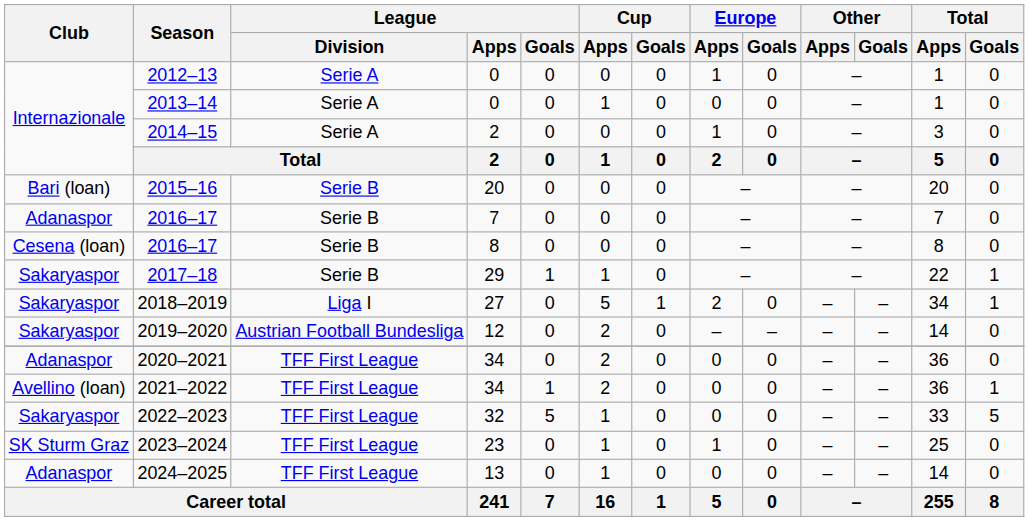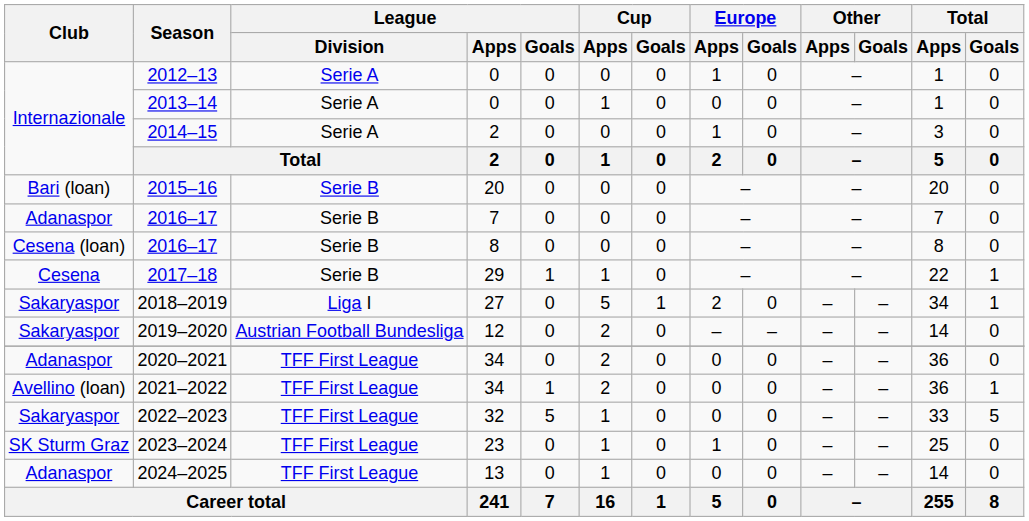 <table class="wikitable" style="text-align: center;">
 <tr>
 <th rowspan="2">Club</th>
 <th rowspan="2">Season</th>
 <th colspan="3">League</th>
 <th colspan="2">Cup</th>
 <th colspan="2"><a href='#'>Europe</a></th>
 <th colspan="2">Other</th>
 <th colspan="2">Total</th>
 </tr>
 <tr>
 <th>Division</th>
 <th>Apps</th>
 <th>Goals</th>
 <th>Apps</th>
 <th>Goals</th>
 <th>Apps</th>
 <th>Goals</th>
 <th>Apps</th>
 <th>Goals</th>
 <th>Apps</th>
 <th>Goals</th>
 </tr>
 <tr>
 <td rowspan="4" valign="center"><a href='#'>Internazionale</a></td>
 <td><a href='#'>2012–13</a></td>
 <td><a href='#'>Serie A</a></td>
 <td>0</td>
 <td>0</td>
 <td>0</td>
 <td>0</td>
 <td>1</td>
 <td>0</td>
 <td colspan="2">–</td>
 <td>1</td>
 <td>0</td>
 </tr>
 <tr>
 <td><a href='#'>2013–14</a></td>
 <td>Serie A</td>
 <td>0</td>
 <td>0</td>
 <td>1</td>
 <td>0</td>
 <td>0</td>
 <td>0</td>
 <td colspan="2">–</td>
 <td>1</td>
 <td>0</td>
 </tr>
 <tr>
 <td><a href='#'>2014–15</a></td>
 <td>Serie A</td>
 <td>2</td>
 <td>0</td>
 <td>0</td>
 <td>0</td>
 <td>1</td>
 <td>0</td>
 <td colspan="2">–</td>
 <td>3</td>
 <td>0</td>
 </tr>
 <tr>
 <th colspan="2">Total</th>
 <th>2</th>
 <th>0</th>
 <th>1</th>
 <th>0</th>
 <th>2</th>
 <th>0</th>
 <th colspan="2">–</th>
 <th>5</th>
 <th>0</th>
 </tr>
 <tr>
 <td><a href='#'>Bari</a> (loan)</td>
 <td><a href='#'>2015–16</a></td>
 <td><a href='#'>Serie B</a></td>
 <td>20</td>
 <td>0</td>
 <td>0</td>
 <td>0</td>
 <td colspan="2">–</td>
 <td colspan="2">–</td>
 <td>20</td>
 <td>0</td>
 </tr>
 <tr>
 <td><a href='#'>Adanaspor</a></td>
 <td><a href='#'>2016–17</a></td>
 <td>Serie B</td>
 <td>7</td>
 <td>0</td>
 <td>0</td>
 <td>0</td>
 <td colspan="2">–</td>
 <td colspan="2">–</td>
 <td>7</td>
 <td>0</td>
 </tr>
 <tr>
 <td><a href='#'>Cesena</a> (loan)</td>
 <td><a href='#'>2016–17</a></td>
 <td>Serie B</td>
 <td>8</td>
 <td>0</td>
 <td>0</td>
 <td>0</td>
 <td colspan="2">–</td>
 <td colspan="2">–</td>
 <td>8</td>
 <td>0</td>
 </tr>
 <tr>
-<td><a href='#'>Sakaryaspor</a></td>
+<td><a href='#'>Cesena</a></td>
 <td><a href='#'>2017–18</a></td>
 <td>Serie B</td>
 <td>29</td>
 <td>1</td>
 <td>1</td>
 <td>0</td>
 <td colspan="2">–</td>
 <td colspan="2">–</td>
 <td>22</td>
 <td>1</td>
 </tr>
 <tr>
 <td><a href='#'>Sakaryaspor</a></td>
 <td>2018–2019</td>
 <td><a href='#'>Liga</a> I</td>
 <td>27</td>
 <td>0</td>
 <td>5</td>
 <td>1</td>
 <td>2</td>
 <td>0</td>
 <td>–</td>
 <td>–</td>
 <td>34</td>
 <td>1</td>
 </tr>
 <tr>
 <td><a href='#'>Sakaryaspor</a></td>
 <td>2019–2020</td>
 <td><a href='#'>Austrian Football Bundesliga</a></td>
 <td>12</td>
 <td>0</td>
 <td>2</td>
 <td>0</td>
 <td>–</td>
 <td>–</td>
 <td>–</td>
 <td>–</td>
 <td>14</td>
 <td>0</td>
 </tr>
 <tr>
 </tr>
 <tr>
 <td><a href='#'>Adanaspor</a></td>
 <td>2020–2021</td>
 <td><a href='#'>TFF First League</a></td>
 <td>34</td>
 <td>0</td>
 <td>2</td>
 <td>0</td>
 <td>0</td>
 <td>0</td>
 <td>–</td>
 <td>–</td>
 <td>36</td>
 <td>0</td>
 </tr>
 <tr>
 <td><a href='#'>Avellino</a> (loan)</td>
 <td>2021–2022</td>
 <td><a href='#'>TFF First League</a></td>
 <td>34</td>
 <td>1</td>
 <td>2</td>
 <td>0</td>
 <td>0</td>
 <td>0</td>
 <td>–</td>
 <td>–</td>
 <td>36</td>
 <td>1</td>
 </tr>
 <tr>
 <td><a href='#'>Sakaryaspor</a></td>
 <td>2022–2023</td>
 <td><a href='#'>TFF First League</a></td>
 <td>32</td>
 <td>5</td>
 <td>1</td>
 <td>0</td>
 <td>0</td>
 <td>0</td>
 <td>–</td>
 <td>–</td>
 <td>33</td>
 <td>5</td>
 </tr>
 <tr>
 <td><a href='#'>SK Sturm Graz</a></td>
 <td>2023–2024</td>
 <td><a href='#'>TFF First League</a></td>
 <td>23</td>
 <td>0</td>
 <td>1</td>
 <td>0</td>
 <td>1</td>
 <td>0</td>
 <td>–</td>
 <td>–</td>
 <td>25</td>
 <td>0</td>
 </tr>
 <tr>
 <td><a href='#'>Adanaspor</a></td>
 <td>2024–2025</td>
 <td><a href='#'>TFF First League</a></td>
 <td>13</td>
 <td>0</td>
 <td>1</td>
 <td>0</td>
 <td>0</td>
 <td>0</td>
 <td>–</td>
 <td>–</td>
 <td>14</td>
 <td>0</td>
 </tr>
 <tr>
 <th colspan="3">Career total</th>
 <th>241</th>
 <th>7</th>
 <th>16</th>
 <th>1</th>
 <th>5</th>
 <th>0</th>
 <th colspan="2">–</th>
 <th>255</th>
 <th>8</th>
 </tr>
 </table>
